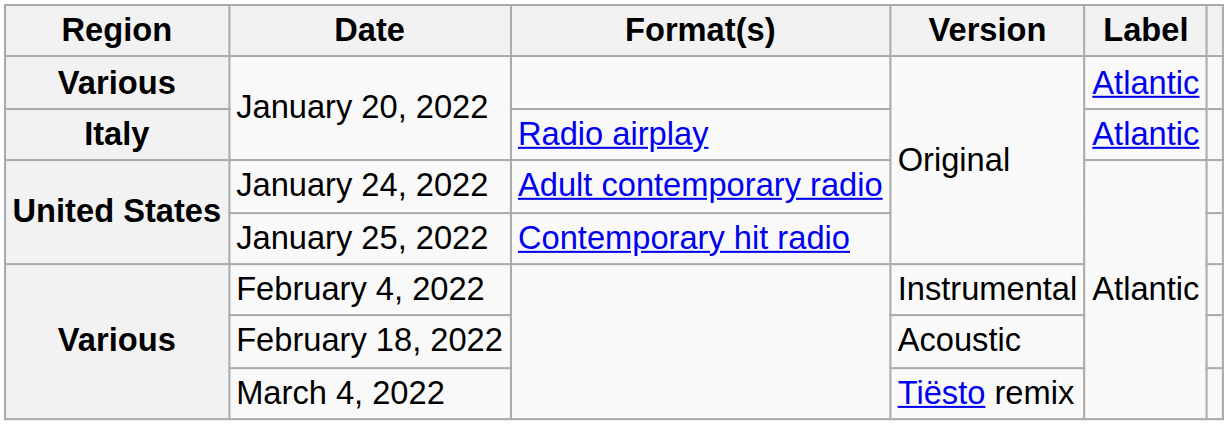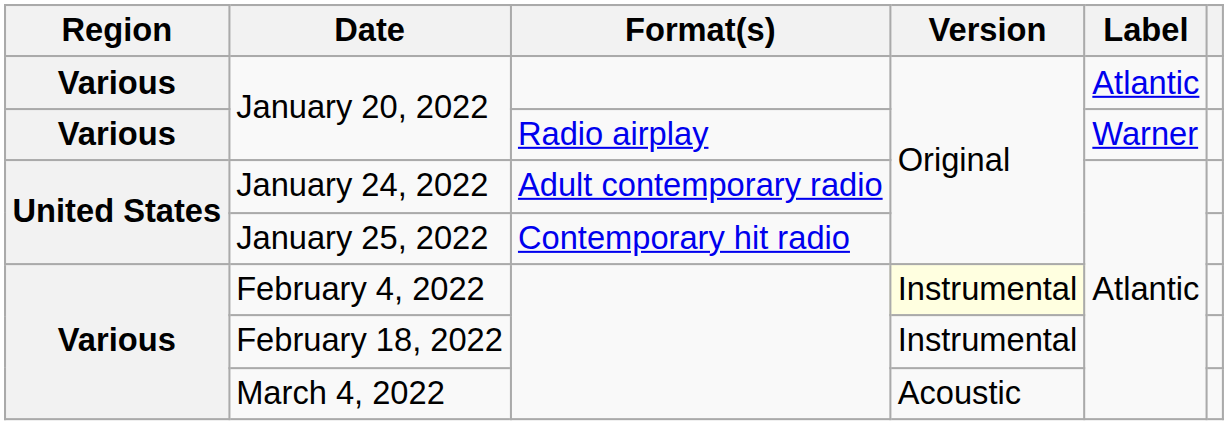 <table class="wikitable plainrowheaders">
 <tr>
 <th scope="col">Region</th>
 <th scope="col">Date</th>
 <th scope="col">Format(s)</th>
 <th scope="col">Version</th>
 <th scope="col">Label</th>
 <th scope="col"></th>
 </tr>
 <tr>
 <th scope="row">Various</th>
 <td rowspan="2">January 20, 2022</td>
 <td></td>
 <td rowspan="4">Original</td>
 <td><a href='#'>Atlantic</a></td>
 <td style="text-align:center;"></td>
 </tr>
 <tr>
-<th scope="row">Italy</th>
+<th scope="row">Various</th>
 <td><a href='#'>Radio airplay</a></td>
-<td><a href='#'>Atlantic</a></td>
+<td><a href='#'>Warner</a></td>
 <td style="text-align:center;"></td>
 </tr>
 <tr>
 <th scope="row" rowspan="2">United States</th>
 <td>January 24, 2022</td>
 <td><a href='#'>Adult contemporary radio</a></td>
 <td rowspan="5">Atlantic</td>
 <td style="text-align:center;"></td>
 </tr>
 <tr>
 <td>January 25, 2022</td>
 <td><a href='#'>Contemporary hit radio</a></td>
 <td style="text-align:center;"></td>
 </tr>
 <tr>
 <th scope="row" rowspan="3">Various</th>
 <td>February 4, 2022</td>
 <td rowspan="3"></td>
+<td style="background: lightyellow;">Instrumental</td>
+<td style="text-align:center;"></td>
+</tr>
+<tr>
+<td>February 18, 2022</td>
 <td>Instrumental</td>
 <td style="text-align:center;"></td>
 </tr>
 <tr>
-<td>February 18, 2022</td>
+<td>March 4, 2022</td>
 <td>Acoustic</td>
 <td style="text-align:center;"></td>
 </tr>
-<tr>
-<td>March 4, 2022</td>
-<td><a href='#'>Tiësto</a> remix</td>
-<td style="text-align:center;"></td>
-</tr>
 </table>
